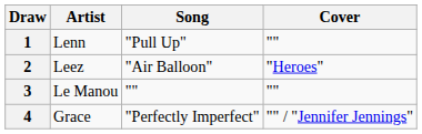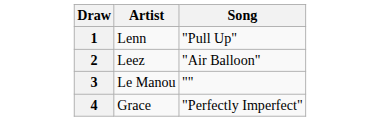 <table class="sortable wikitable plainrowheaders" style="margin: 1em auto 1em auto; text-align:center;">
 <tr>
 <th>Draw</th>
 <th>Artist</th>
 <th>Song</th>
-<th>Cover </th>
 </tr>
 <tr>
 <th scope="row" style="text-align:center">1</th>
 <td align="left">Lenn</td>
 <td align="left">"Pull Up"</td>
-<td align="left">"" </td>
 </tr>
 <tr>
 <th scope="row" style="text-align:center">2</th>
 <td align="left">Leez</td>
 <td align="left">"Air Balloon"</td>
-<td align="left">"<a href='#'>Heroes</a>" </td>
 </tr>
 <tr>
 <th scope="row" style="text-align:center">3</th>
 <td align="left">Le Manou</td>
 <td align="left">""</td>
-<td align="left">"" </td>
 </tr>
 <tr>
 <th scope="row" style="text-align:center">4</th>
 <td align="left">Grace</td>
 <td align="left">"Perfectly Imperfect"</td>
-<td align="left">"" / "<a href='#'>Jennifer Jennings</a>" </td>
 </tr>
 </table>
